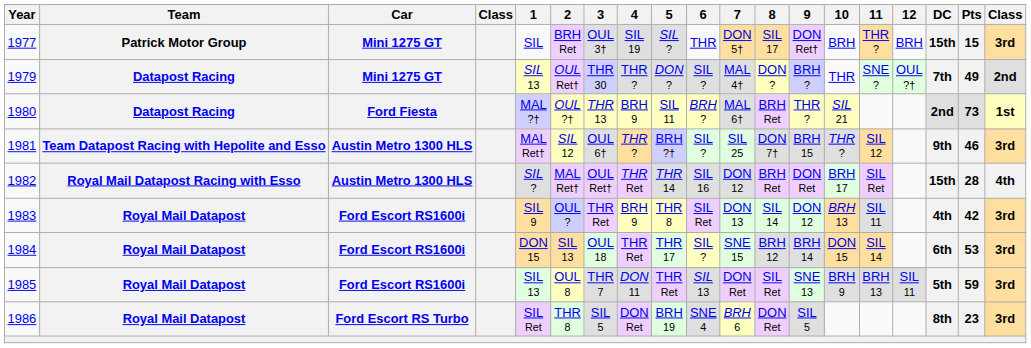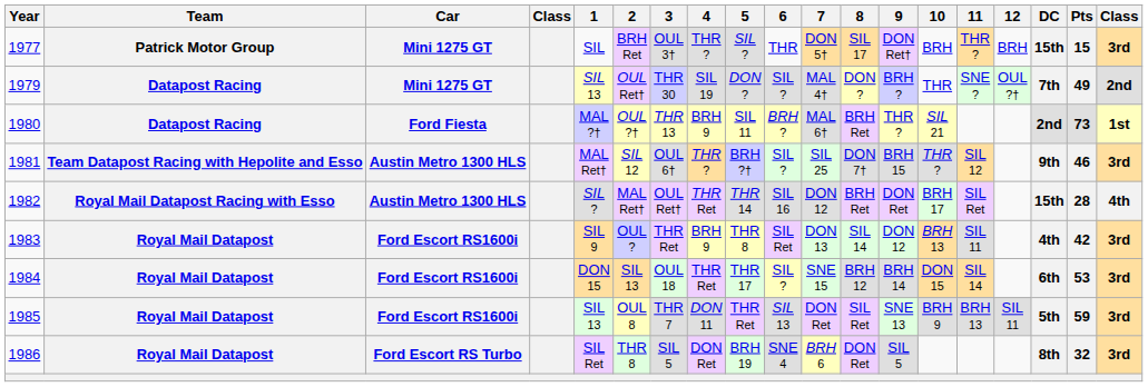 <table class="wikitable" style="text-align:center; font-size:85%">
 <tr>
 <th>Year</th>
 <th>Team</th>
 <th>Car</th>
 <th>Class</th>
 <th>1</th>
 <th>2</th>
 <th>3</th>
 <th>4</th>
 <th>5</th>
 <th>6</th>
 <th>7</th>
 <th>8</th>
 <th>9</th>
 <th>10</th>
 <th>11</th>
 <th>12</th>
 <th>DC</th>
 <th>Pts</th>
 <th>Class</th>
 </tr>
 <tr>
 <td><a href='#'>1977</a></td>
 <th>Patrick Motor Group</th>
 <th><a href='#'>Mini 1275 GT</a></th>
 <th><span></span></th>
 <td><a href='#'>SIL</a></td>
 <td style="background:#EFCFFF;"><a href='#'>BRH</a><br><small>Ret</small></td>
 <td style="background:#DFDFDF;"><a href='#'>OUL</a><br><small>3†</small></td>
-<td style="background:#DFDFDF;"><a href='#'>SIL</a><br><small>19</small></td>
+<td style="background:#DFDFDF;"><a href='#'>THR</a><br><small>?</small></td>
 <td style="background:#DFDFDF;"><em><a href='#'>SIL</a></em><br><small>?</small></td>
 <td><a href='#'>THR</a></td>
 <td style="background:#FFDF9F;"><a href='#'>DON</a><br><small>5†</small></td>
 <td style="background:#FFDF9F;"><a href='#'>SIL</a><br><small>17</small></td>
 <td style="background:#EFCFFF;"><a href='#'>DON</a><br><small>Ret†</small></td>
 <td><a href='#'>BRH</a></td>
 <td style="background:#FFDF9F;"><a href='#'>THR</a><br><small>?</small></td>
 <td><a href='#'>BRH</a></td>
 <th>15th</th>
 <th>15</th>
 <td style="background:#FFDF9F;"><strong>3rd</strong></td>
 </tr>
 <tr>
 <td><a href='#'>1979</a></td>
 <th><a href='#'>Datapost Racing</a></th>
 <th><a href='#'>Mini 1275 GT</a></th>
 <th><span></span></th>
 <td style="background:#FFFFBF;"><em><a href='#'>SIL</a></em><br><small>13</small></td>
 <td style="background:#EFCFFF;"><em><a href='#'>OUL</a></em><br><small>Ret†</small></td>
 <td style="background:#CFCFFF;"><a href='#'>THR</a><br><small>30</small></td>
-<td style="background:#DFDFDF;"><a href='#'>THR</a><br><small>?</small></td>
+<td style="background:#DFDFDF;"><a href='#'>SIL</a><br><small>19</small></td>
 <td style="background:#DFDFDF;"><em><a href='#'>DON</a></em><br><small>?</small></td>
 <td style="background:#DFDFDF;"><a href='#'>SIL</a><br><small>?</small></td>
 <td style="background:#DFDFDF;"><a href='#'>MAL</a><br><small>4†</small></td>
 <td style="background:#FFFFBF;"><a href='#'>DON</a><br><small>?</small></td>
 <td style="background:#CFCFFF;"><a href='#'>BRH</a><br><small>?</small></td>
 <td><a href='#'>THR</a></td>
 <td style="background:#DFFFDF;"><a href='#'>SNE</a><br><small>?</small></td>
 <td style="background:#DFFFDF;"><a href='#'>OUL</a><br><small>?†</small></td>
 <th>7th</th>
 <th>49</th>
 <td style="background:#DFDFDF;"><strong>2nd</strong></td>
 </tr>
 <tr>
 <td><a href='#'>1980</a></td>
 <th><a href='#'>Datapost Racing</a></th>
 <th><a href='#'>Ford Fiesta</a></th>
 <th><span></span></th>
 <td style="background:#CFCFFF;"><a href='#'>MAL</a><br><small>?†</small></td>
 <td style="background:#FFFFBF;"><em><a href='#'>OUL</a></em><br><small>?†</small></td>
 <td style="background:#FFFFBF;"><em><a href='#'>THR</a></em><br><small>13</small></td>
 <td style="background:#FFFFBF;"><a href='#'>BRH</a><br><small>9</small></td>
 <td style="background:#FFFFBF;"><a href='#'>SIL</a><br><small>11</small></td>
 <td style="background:#FFFFBF;"><em><a href='#'>BRH</a></em><br><small>?</small></td>
 <td style="background:#DFDFDF;"><a href='#'>MAL</a><br><small>6†</small></td>
 <td style="background:#EFCFFF;"><a href='#'>BRH</a><br><small>Ret</small></td>
 <td style="background:#FFFFBF;"><a href='#'>THR</a><br><small>?</small></td>
 <td style="background:#FFFFBF;"><em><a href='#'>SIL</a></em><br><small>21</small></td>
 <td></td>
 <td></td>
 <td style="background:#DFDFDF;"><strong>2nd</strong></td>
 <td style="background:#DFDFDF;"><strong>73</strong></td>
 <td style="background:#FFFFBF;"><strong>1st</strong></td>
 </tr>
 <tr>
 <td><a href='#'>1981</a></td>
 <th><a href='#'>Team Datapost Racing with Hepolite and Esso</a></th>
 <th><a href='#'>Austin Metro 1300 HLS</a></th>
 <th><span></span></th>
 <td style="background:#EFCFFF;"><a href='#'>MAL</a><br><small>Ret†</small></td>
 <td style="background:#FFFFBF;"><em><a href='#'>SIL</a></em><br><small>12</small></td>
 <td style="background:#DFDFDF;"><a href='#'>OUL</a><br><small>6†</small></td>
 <td style="background:#FFDF9F;"><em><a href='#'>THR</a></em><br><small>?</small></td>
 <td style="background:#CFCFFF;"><a href='#'>BRH</a><br><small>?†</small></td>
 <td style="background:#DFFFDF;"><a href='#'>SIL</a><br><small>?</small></td>
 <td style="background:#DFFFDF;"><a href='#'>SIL</a><br><small>25</small></td>
 <td style="background:#DFDFDF;"><a href='#'>DON</a><br><small>7†</small></td>
 <td style="background:#DFDFDF;"><a href='#'>BRH</a><br><small>15</small></td>
 <td style="background:#DFDFDF;"><em><a href='#'>THR</a></em><br><small>?</small></td>
 <td style="background:#FFDF9F;"><a href='#'>SIL</a><br><small>12</small></td>
 <td></td>
 <th>9th</th>
 <th>46</th>
 <td style="background:#FFDF9F;"><strong>3rd</strong></td>
 </tr>
 <tr>
 <td><a href='#'>1982</a></td>
 <th><a href='#'>Royal Mail Datapost Racing with Esso</a></th>
 <th><a href='#'>Austin Metro 1300 HLS</a></th>
 <th><span></span></th>
 <td style="background:#DFDFDF;"><em><a href='#'>SIL</a></em><br><small>?</small></td>
 <td style="background:#EFCFFF;"><a href='#'>MAL</a><br><small>Ret†</small></td>
 <td style="background:#EFCFFF;"><a href='#'>OUL</a><br><small>Ret†</small></td>
 <td style="background:#EFCFFF;"><em><a href='#'>THR</a></em><br><small>Ret</small></td>
 <td style="background:#DFDFDF;"><em><a href='#'>THR</a></em><br><small>14</small></td>
 <td style="background:#DFDFDF;"><a href='#'>SIL</a><br><small>16</small></td>
 <td style="background:#DFDFDF;"><a href='#'>DON</a><br><small>12</small></td>
 <td style="background:#EFCFFF;"><a href='#'>BRH</a><br><small>Ret</small></td>
 <td style="background:#EFCFFF;"><a href='#'>DON</a><br><small>Ret</small></td>
 <td style="background:#DFFFDF;"><a href='#'>BRH</a><br><small>17</small></td>
 <td style="background:#EFCFFF;"><a href='#'>SIL</a><br><small>Ret</small></td>
 <td></td>
 <th>15th</th>
 <th>28</th>
 <th>4th</th>
 </tr>
 <tr>
 <td><a href='#'>1983</a></td>
 <th><a href='#'>Royal Mail Datapost</a></th>
 <th><a href='#'>Ford Escort RS1600i</a></th>
 <th><span></span></th>
 <td style="background:#FFDF9F;"><a href='#'>SIL</a><br><small>9</small></td>
 <td style="background:#CFCFFF;"><a href='#'>OUL</a><br><small>?</small></td>
 <td style="background:#EFCFFF;"><a href='#'>THR</a><br><small>Ret</small></td>
 <td style="background:#FFFFBF;"><a href='#'>BRH</a><br><small>9</small></td>
 <td style="background:#FFFFBF;"><a href='#'>THR</a><br><small>8</small></td>
 <td style="background:#EFCFFF;"><a href='#'>SIL</a><br><small>Ret</small></td>
 <td style="background:#DFFFDF;"><a href='#'>DON</a><br><small>13</small></td>
 <td style="background:#DFFFDF;"><a href='#'>SIL</a><br><small>14</small></td>
 <td style="background:#DFFFDF;"><a href='#'>DON</a><br><small>12</small></td>
 <td style="background:#FFDF9F;"><em><a href='#'>BRH</a></em><br><small>13</small></td>
 <td style="background:#DFDFDF;"><a href='#'>SIL</a><br><small>11</small></td>
 <td></td>
 <th>4th</th>
 <th>42</th>
 <td style="background:#FFDF9F;"><strong>3rd</strong></td>
 </tr>
 <tr>
 <td><a href='#'>1984</a></td>
 <th><a href='#'>Royal Mail Datapost</a></th>
 <th><a href='#'>Ford Escort RS1600i</a></th>
 <th><span></span></th>
 <td style="background:#FFDF9F;"><a href='#'>DON</a><br><small>15</small></td>
 <td style="background:#FFDF9F;"><a href='#'>SIL</a><br><small>13</small></td>
 <td style="background:#DFFFDF;"><a href='#'>OUL</a><br><small>18</small></td>
 <td style="background:#EFCFFF;"><a href='#'>THR</a><br><small>Ret</small></td>
 <td style="background:#DFFFDF;"><a href='#'>THR</a><br><small>17</small></td>
 <td style="background:#FFFFBF;"><a href='#'>SIL</a><br><small>?</small></td>
 <td style="background:#DFFFDF;"><a href='#'>SNE</a><br><small>15</small></td>
 <td style="background:#DFDFDF;"><a href='#'>BRH</a><br><small>12</small></td>
 <td style="background:#DFDFDF;"><a href='#'>BRH</a><br><small>14</small></td>
 <td style="background:#FFDF9F;"><a href='#'>DON</a><br><small>15</small></td>
 <td style="background:#FFDF9F;"><a href='#'>SIL</a><br><small>14</small></td>
 <td></td>
 <th>6th</th>
 <th>53</th>
 <td style="background:#FFDF9F;"><strong>3rd</strong></td>
 </tr>
 <tr>
 <td><a href='#'>1985</a></td>
 <th><a href='#'>Royal Mail Datapost</a></th>
 <th><a href='#'>Ford Escort RS1600i</a></th>
 <th><span></span></th>
 <td style="background:#DFFFDF;"><a href='#'>SIL</a><br><small>13</small></td>
 <td style="background:#FFFFBF;"><a href='#'>OUL</a><br><small>8</small></td>
 <td style="background:#DFDFDF;"><a href='#'>THR</a><br><small>7</small></td>
 <td style="background:#DFDFDF;"><em><a href='#'>DON</a></em><br><small>11</small></td>
 <td style="background:#EFCFFF;"><a href='#'>THR</a><br><small>Ret</small></td>
 <td style="background:#DFDFDF;"><em><a href='#'>SIL</a></em><br><small>13</small></td>
 <td style="background:#EFCFFF;"><a href='#'>DON</a><br><small>Ret</small></td>
 <td style="background:#EFCFFF;"><a href='#'>SIL</a><br><small>Ret</small></td>
 <td style="background:#DFFFDF;"><a href='#'>SNE</a><br><small>13</small></td>
 <td style="background:#DFDFDF;"><a href='#'>BRH</a><br><small>9</small></td>
 <td style="background:#DFDFDF;"><a href='#'>BRH</a><br><small>13</small></td>
 <td style="background:#DFDFDF;"><a href='#'>SIL</a><br><small>11</small></td>
 <th>5th</th>
 <th>59</th>
 <td style="background:#FFDF9F;"><strong>3rd</strong></td>
 </tr>
 <tr>
 <td><a href='#'>1986</a></td>
 <th><a href='#'>Royal Mail Datapost</a></th>
 <th><a href='#'>Ford Escort RS Turbo</a></th>
 <th><span></span></th>
 <td style="background:#EFCFFF;"><a href='#'>SIL</a><br><small>Ret</small></td>
 <td style="background:#DFFFDF;"><a href='#'>THR</a><br><small>8</small></td>
 <td style="background:#DFDFDF;"><a href='#'>SIL</a><br><small>5</small></td>
 <td style="background:#EFCFFF;"><a href='#'>DON</a><br><small>Ret</small></td>
 <td style="background:#DFFFDF;"><a href='#'>BRH</a><br><small>19</small></td>
 <td style="background:#DFDFDF;"><a href='#'>SNE</a><br><small>4</small></td>
 <td style="background:#FFFFBF;"><em><a href='#'>BRH</a></em><br><small>6</small></td>
 <td style="background:#EFCFFF;"><a href='#'>DON</a><br><small>Ret</small></td>
 <td style="background:#DFDFDF;"><a href='#'>SIL</a><br><small>5</small></td>
 <td></td>
 <td></td>
 <td></td>
 <th>8th</th>
-<th>23</th>
+<th>32</th>
 <td style="background:#FFDF9F;"><strong>3rd</strong></td>
 </tr>
 <tr>
 <th colspan="19"></th>
 </tr>
 </table>
